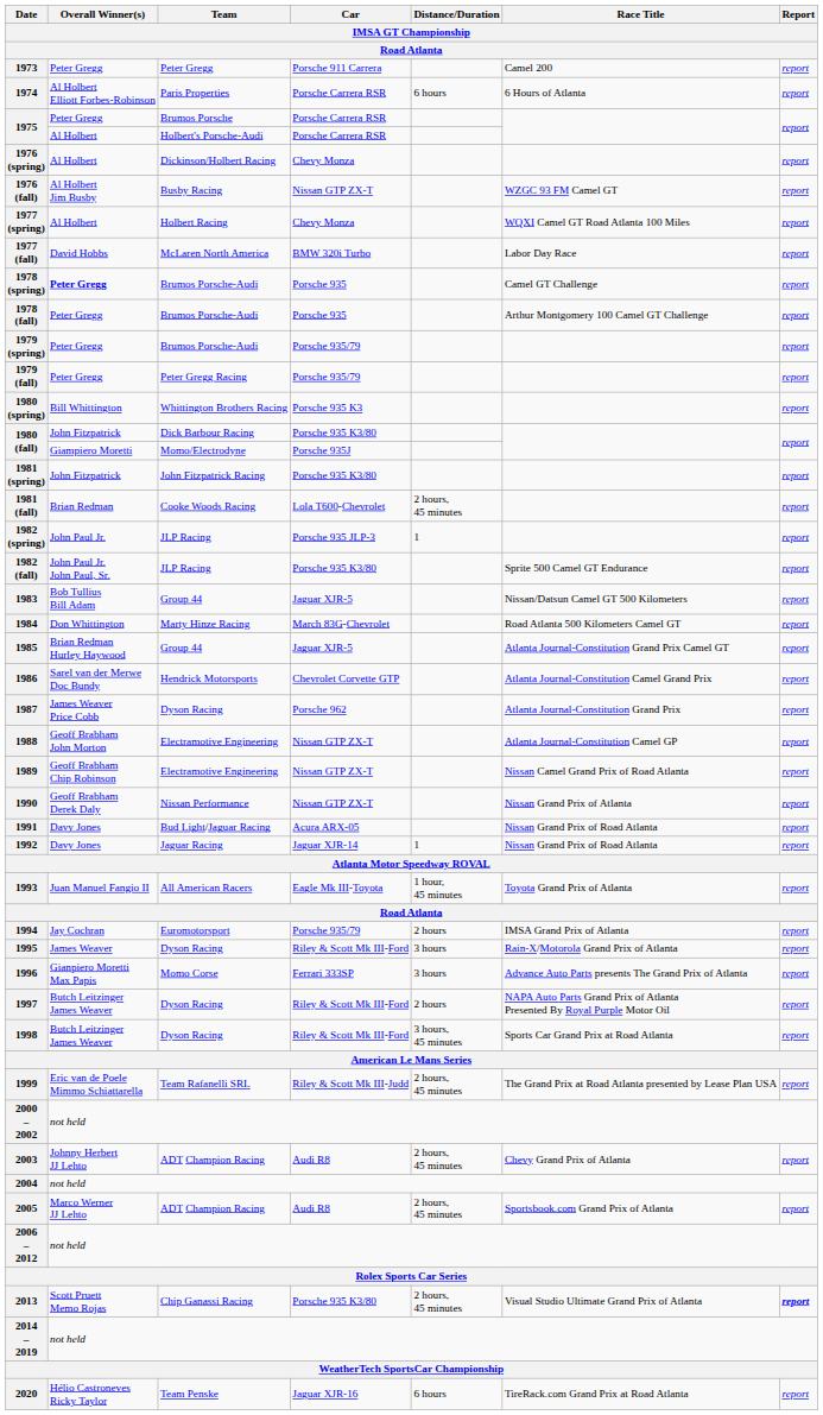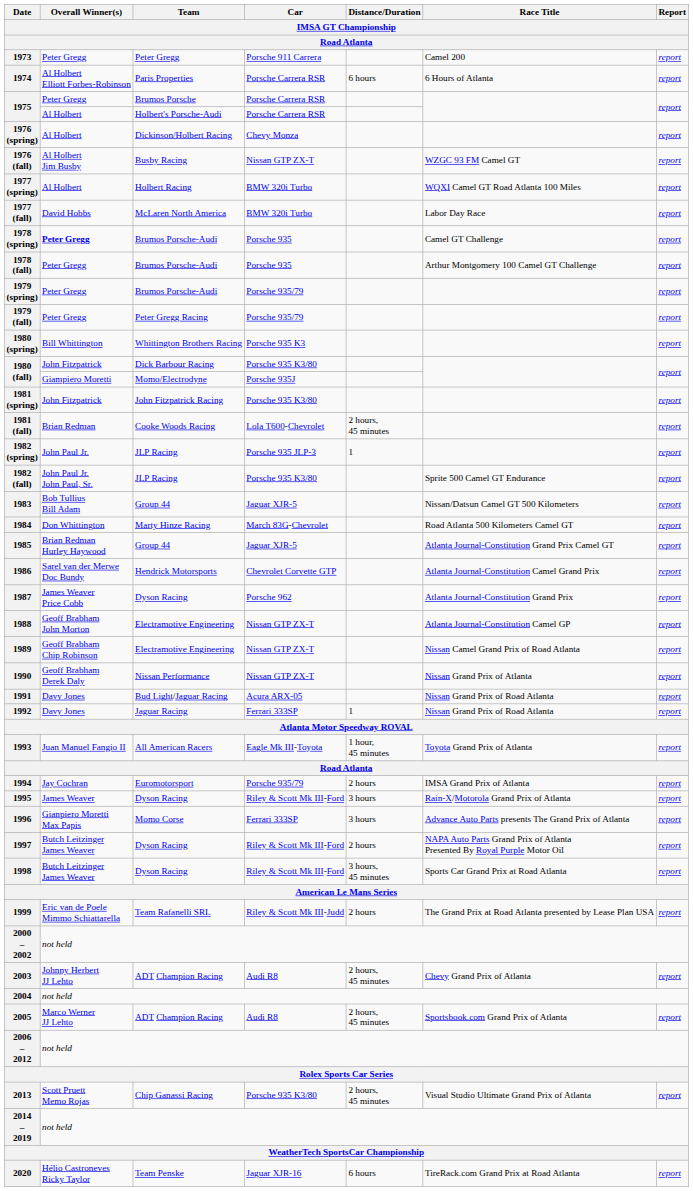 <table class="wikitable" style="font-size: 90%;">
 <tr>
 <th>Date</th>
 <th>Overall Winner(s)</th>
 <th>Team</th>
 <th>Car</th>
 <th>Distance/Duration</th>
 <th>Race Title</th>
 <th>Report</th>
 </tr>
 <tr>
 <th colspan="8"><a href='#'>IMSA GT Championship</a></th>
 </tr>
 <tr>
 <th colspan="8"><a href='#'>Road Atlanta</a></th>
 </tr>
 <tr>
 <th>1973</th>
 <td> <a href='#'>Peter Gregg</a></td>
 <td> <a href='#'>Peter Gregg</a></td>
 <td><a href='#'>Porsche 911 Carrera</a></td>
 <td></td>
 <td>Camel 200</td>
 <td><em><a href='#'>report</a></em></td>
 </tr>
 <tr>
 <th>1974</th>
 <td> <a href='#'>Al Holbert</a> <br>  <a href='#'>Elliott Forbes-Robinson</a></td>
 <td> <a href='#'>Paris Properties</a></td>
 <td><a href='#'>Porsche Carrera RSR</a></td>
 <td>6 hours</td>
 <td>6 Hours of Atlanta</td>
 <td><em><a href='#'>report</a></em></td>
 </tr>
 <tr>
 <th rowspan="2">1975</th>
 <td> <a href='#'>Peter Gregg</a></td>
 <td> <a href='#'>Brumos Porsche</a></td>
 <td><a href='#'>Porsche Carrera RSR</a></td>
 <td></td>
 <td rowspan="2"></td>
 <td rowspan="2"><em><a href='#'>report</a></em></td>
 </tr>
 <tr>
 <td> <a href='#'>Al Holbert</a></td>
 <td> <a href='#'>Holbert's Porsche-Audi</a></td>
 <td><a href='#'>Porsche Carrera RSR</a></td>
 <td></td>
 </tr>
 <tr>
 <th>1976<br>(spring)</th>
 <td> <a href='#'>Al Holbert</a></td>
 <td> <a href='#'>Dickinson/Holbert Racing</a></td>
 <td><a href='#'>Chevy Monza</a></td>
 <td></td>
 <td></td>
 <td><em><a href='#'>report</a></em></td>
 </tr>
 <tr>
 <th>1976<br>(fall)</th>
 <td> <a href='#'>Al Holbert</a> <br>  <a href='#'>Jim Busby</a></td>
 <td> <a href='#'>Busby Racing</a></td>
 <td><a href='#'>Nissan GTP ZX-T</a></td>
 <td></td>
 <td><a href='#'>WZGC 93 FM</a> Camel GT</td>
 <td><em><a href='#'>report</a></em></td>
 </tr>
 <tr>
 <th>1977<br>(spring)</th>
 <td> <a href='#'>Al Holbert</a></td>
 <td> <a href='#'>Holbert Racing</a></td>
-<td><a href='#'>Chevy Monza</a></td>
+<td><a href='#'>BMW 320i Turbo</a></td>
 <td></td>
 <td><a href='#'>WQXI</a> Camel GT Road Atlanta 100 Miles</td>
 <td><em><a href='#'>report</a></em></td>
 </tr>
 <tr>
 <th>1977<br>(fall)</th>
 <td> <a href='#'>David Hobbs</a></td>
 <td> <a href='#'>McLaren North America</a></td>
 <td><a href='#'>BMW 320i Turbo</a></td>
 <td></td>
 <td>Labor Day Race</td>
 <td><em><a href='#'>report</a></em></td>
 </tr>
 <tr>
 <th>1978<br>(spring)</th>
 <td><strong> <a href='#'>Peter Gregg</a></strong></td>
 <td> <a href='#'>Brumos Porsche-Audi</a></td>
 <td><a href='#'>Porsche 935</a></td>
 <td></td>
 <td>Camel GT Challenge</td>
 <td><em><a href='#'>report</a></em></td>
 </tr>
 <tr>
 <th>1978<br>(fall)</th>
 <td> <a href='#'>Peter Gregg</a></td>
 <td> <a href='#'>Brumos Porsche-Audi</a></td>
 <td><a href='#'>Porsche 935</a></td>
 <td></td>
 <td>Arthur Montgomery 100 Camel GT Challenge</td>
 <td><em><a href='#'>report</a></em></td>
 </tr>
 <tr>
 <th>1979<br>(spring)</th>
 <td> <a href='#'>Peter Gregg</a></td>
 <td> <a href='#'>Brumos Porsche-Audi</a></td>
 <td><a href='#'>Porsche 935/79</a></td>
 <td></td>
 <td></td>
 <td><em><a href='#'>report</a></em></td>
 </tr>
 <tr>
 <th>1979<br>(fall)</th>
 <td> <a href='#'>Peter Gregg</a></td>
 <td> <a href='#'>Peter Gregg Racing</a></td>
 <td><a href='#'>Porsche 935/79</a></td>
 <td></td>
 <td></td>
 <td><em><a href='#'>report</a></em></td>
 </tr>
 <tr>
 <th>1980<br>(spring)</th>
 <td> <a href='#'>Bill Whittington</a></td>
 <td> <a href='#'>Whittington Brothers Racing</a></td>
 <td><a href='#'>Porsche 935 K3</a></td>
 <td></td>
 <td></td>
 <td><em><a href='#'>report</a></em></td>
 </tr>
 <tr>
 <th rowspan="2">1980<br>(fall)</th>
 <td> <a href='#'>John Fitzpatrick</a></td>
 <td> <a href='#'>Dick Barbour Racing</a></td>
 <td><a href='#'>Porsche 935 K3/80</a></td>
 <td></td>
 <td rowspan="2"></td>
 <td rowspan="2"><em><a href='#'>report</a></em></td>
 </tr>
 <tr>
 <td> <a href='#'>Giampiero Moretti</a></td>
 <td> <a href='#'>Momo/Electrodyne</a></td>
 <td><a href='#'>Porsche 935J</a></td>
 <td></td>
 </tr>
 <tr>
 <th>1981<br>(spring)</th>
 <td> <a href='#'>John Fitzpatrick</a></td>
 <td> <a href='#'>John Fitzpatrick Racing</a></td>
 <td><a href='#'>Porsche 935 K3/80</a></td>
 <td></td>
 <td></td>
 <td><em><a href='#'>report</a></em></td>
 </tr>
 <tr>
 <th>1981<br>(fall)</th>
 <td> <a href='#'>Brian Redman</a></td>
 <td> <a href='#'>Cooke Woods Racing</a></td>
 <td><a href='#'>Lola T600</a>-<a href='#'>Chevrolet</a></td>
 <td>2 hours,<br>45 minutes</td>
 <td></td>
 <td><em><a href='#'>report</a></em></td>
 </tr>
 <tr>
 <th>1982<br>(spring)</th>
 <td> <a href='#'>John Paul Jr.</a></td>
 <td> <a href='#'>JLP Racing</a></td>
 <td><a href='#'>Porsche 935 JLP-3</a></td>
 <td>1</td>
 <td></td>
 <td><em><a href='#'>report</a></em></td>
 </tr>
 <tr>
 <th>1982<br>(fall)</th>
 <td> <a href='#'>John Paul Jr.</a> <br>  <a href='#'>John Paul, Sr.</a></td>
 <td> <a href='#'>JLP Racing</a></td>
 <td><a href='#'>Porsche 935 K3/80</a></td>
 <td></td>
 <td>Sprite 500 Camel GT Endurance</td>
 <td><em><a href='#'>report</a></em></td>
 </tr>
 <tr>
 <th>1983</th>
 <td> <a href='#'>Bob Tullius</a> <br>  <a href='#'>Bill Adam</a></td>
 <td> <a href='#'>Group 44</a></td>
 <td><a href='#'>Jaguar XJR-5</a></td>
 <td></td>
 <td>Nissan/Datsun Camel GT 500 Kilometers</td>
 <td><em><a href='#'>report</a></em></td>
 </tr>
 <tr>
 <th>1984</th>
 <td> <a href='#'>Don Whittington</a></td>
 <td> <a href='#'>Marty Hinze Racing</a></td>
 <td><a href='#'>March 83G</a>-<a href='#'>Chevrolet</a></td>
 <td></td>
 <td>Road Atlanta 500 Kilometers Camel GT</td>
 <td><em><a href='#'>report</a></em></td>
 </tr>
 <tr>
 <th>1985</th>
 <td> <a href='#'>Brian Redman</a> <br>  <a href='#'>Hurley Haywood</a></td>
 <td> <a href='#'>Group 44</a></td>
 <td><a href='#'>Jaguar XJR-5</a></td>
 <td></td>
 <td><a href='#'>Atlanta Journal-Constitution</a> Grand Prix Camel GT</td>
 <td><em><a href='#'>report</a></em></td>
 </tr>
 <tr>
 <th>1986</th>
 <td> <a href='#'>Sarel van der Merwe</a> <br>  <a href='#'>Doc Bundy</a></td>
 <td> <a href='#'>Hendrick Motorsports</a></td>
 <td><a href='#'>Chevrolet Corvette GTP</a></td>
 <td></td>
 <td><a href='#'>Atlanta Journal-Constitution</a> Camel Grand Prix</td>
 <td><em><a href='#'>report</a></em></td>
 </tr>
 <tr>
 <th>1987</th>
 <td> <a href='#'>James Weaver</a> <br>  <a href='#'>Price Cobb</a></td>
 <td> <a href='#'>Dyson Racing</a></td>
 <td><a href='#'>Porsche 962</a></td>
 <td></td>
 <td><a href='#'>Atlanta Journal-Constitution</a> Grand Prix</td>
 <td><em><a href='#'>report</a></em></td>
 </tr>
 <tr>
 <th>1988</th>
 <td> <a href='#'>Geoff Brabham</a> <br>  <a href='#'>John Morton</a></td>
 <td> <a href='#'>Electramotive Engineering</a></td>
 <td><a href='#'>Nissan GTP ZX-T</a></td>
 <td></td>
 <td><a href='#'>Atlanta Journal-Constitution</a> Camel GP</td>
 <td><em><a href='#'>report</a></em></td>
 </tr>
 <tr>
 <th>1989</th>
 <td> <a href='#'>Geoff Brabham</a> <br>  <a href='#'>Chip Robinson</a></td>
 <td> <a href='#'>Electramotive Engineering</a></td>
 <td><a href='#'>Nissan GTP ZX-T</a></td>
 <td></td>
 <td><a href='#'>Nissan</a> Camel Grand Prix of Road Atlanta</td>
 <td><em><a href='#'>report</a></em></td>
 </tr>
 <tr>
 <th>1990</th>
 <td> <a href='#'>Geoff Brabham</a> <br>  <a href='#'>Derek Daly</a></td>
 <td> <a href='#'>Nissan Performance</a></td>
 <td><a href='#'>Nissan GTP ZX-T</a></td>
 <td></td>
 <td><a href='#'>Nissan</a> Grand Prix of Atlanta</td>
 <td><em><a href='#'>report</a></em></td>
 </tr>
 <tr>
 <th>1991</th>
 <td> <a href='#'>Davy Jones</a></td>
 <td> <a href='#'>Bud Light</a>/<a href='#'>Jaguar Racing</a></td>
 <td><a href='#'>Acura ARX-05</a></td>
 <td></td>
 <td><a href='#'>Nissan</a> Grand Prix of Road Atlanta</td>
 <td><em><a href='#'>report</a></em></td>
 </tr>
 <tr>
 <th>1992</th>
 <td> <a href='#'>Davy Jones</a></td>
 <td> <a href='#'>Jaguar Racing</a></td>
-<td><a href='#'>Jaguar XJR-14</a></td>
+<td><a href='#'>Ferrari 333SP</a></td>
 <td>1</td>
 <td><a href='#'>Nissan</a> Grand Prix of Road Atlanta</td>
 <td><em><a href='#'>report</a></em></td>
 </tr>
 <tr>
 <th colspan="8"><a href='#'>Atlanta Motor Speedway ROVAL</a></th>
 </tr>
 <tr>
 <th>1993</th>
 <td> <a href='#'>Juan Manuel Fangio II</a></td>
 <td> <a href='#'>All American Racers</a></td>
 <td><a href='#'>Eagle Mk III</a>-<a href='#'>Toyota</a></td>
 <td>1 hour,<br>45 minutes</td>
 <td><a href='#'>Toyota</a> Grand Prix of Atlanta</td>
 <td><em><a href='#'>report</a></em></td>
 </tr>
 <tr>
 <th colspan="8"><a href='#'>Road Atlanta</a></th>
 </tr>
 <tr>
 <th>1994</th>
 <td> <a href='#'>Jay Cochran</a></td>
 <td> <a href='#'>Euromotorsport</a></td>
 <td><a href='#'>Porsche 935/79</a></td>
 <td>2 hours</td>
 <td>IMSA Grand Prix of Atlanta</td>
 <td><em><a href='#'>report</a></em></td>
 </tr>
 <tr>
 <th>1995</th>
 <td> <a href='#'>James Weaver</a></td>
 <td> <a href='#'>Dyson Racing</a></td>
 <td><a href='#'>Riley & Scott Mk III</a>-<a href='#'>Ford</a></td>
 <td>3 hours</td>
 <td><a href='#'>Rain-X</a>/<a href='#'>Motorola</a> Grand Prix of Atlanta</td>
 <td><em><a href='#'>report</a></em></td>
 </tr>
 <tr>
 <th>1996</th>
 <td> <a href='#'>Gianpiero Moretti</a> <br>  <a href='#'>Max Papis</a></td>
 <td> <a href='#'>Momo Corse</a></td>
 <td><a href='#'>Ferrari 333SP</a></td>
 <td>3 hours</td>
 <td><a href='#'>Advance Auto Parts</a> presents The Grand Prix of Atlanta</td>
 <td><em><a href='#'>report</a></em></td>
 </tr>
 <tr>
 <th>1997</th>
 <td> <a href='#'>Butch Leitzinger</a> <br>  <a href='#'>James Weaver</a></td>
 <td> <a href='#'>Dyson Racing</a></td>
 <td><a href='#'>Riley & Scott Mk III</a>-<a href='#'>Ford</a></td>
 <td>2 hours</td>
 <td><a href='#'>NAPA Auto Parts</a> Grand Prix of Atlanta<br>Presented By <a href='#'>Royal Purple</a> Motor Oil</td>
 <td><em><a href='#'>report</a></em></td>
 </tr>
 <tr>
 <th>1998</th>
 <td> <a href='#'>Butch Leitzinger</a> <br>  <a href='#'>James Weaver</a></td>
 <td> <a href='#'>Dyson Racing</a></td>
 <td><a href='#'>Riley & Scott Mk III</a>-<a href='#'>Ford</a></td>
 <td>3 hours,<br>45 minutes</td>
 <td>Sports Car Grand Prix at Road Atlanta</td>
 <td><em><a href='#'>report</a></em></td>
 </tr>
 <tr>
 <th colspan="8"><a href='#'>American Le Mans Series</a></th>
 </tr>
 <tr>
 <th>1999</th>
 <td> <a href='#'>Eric van de Poele</a> <br>  <a href='#'>Mimmo Schiattarella</a></td>
 <td> <a href='#'>Team Rafanelli SRL</a></td>
 <td><a href='#'>Riley & Scott Mk III</a>-<a href='#'>Judd</a></td>
-<td>2 hours,<br>45 minutes</td>
+<td>2 hours</td>
 <td>The Grand Prix at Road Atlanta presented by Lease Plan USA</td>
 <td><em><a href='#'>report</a></em></td>
 </tr>
 <tr>
 <th>2000<br>–<br>2002</th>
 <td colspan="7"><em>not held</em></td>
 </tr>
 <tr>
 <th>2003</th>
 <td> <a href='#'>Johnny Herbert</a> <br>  <a href='#'>JJ Lehto</a></td>
 <td> <a href='#'>ADT</a> <a href='#'>Champion Racing</a></td>
 <td><a href='#'>Audi R8</a></td>
 <td>2 hours,<br>45 minutes</td>
 <td><a href='#'>Chevy</a> Grand Prix of Atlanta</td>
 <td><em><a href='#'>report</a></em></td>
 </tr>
 <tr>
 <th>2004</th>
 <td colspan="7"><em>not held</em></td>
 </tr>
 <tr>
 <th>2005</th>
 <td> <a href='#'>Marco Werner</a> <br>  <a href='#'>JJ Lehto</a></td>
 <td> <a href='#'>ADT</a> <a href='#'>Champion Racing</a></td>
 <td><a href='#'>Audi R8</a></td>
 <td>2 hours,<br>45 minutes</td>
 <td><a href='#'>Sportsbook.com</a> Grand Prix of Atlanta</td>
 <td><em><a href='#'>report</a></em></td>
 </tr>
 <tr>
 <th>2006<br>–<br>2012</th>
 <td colspan="7"><em>not held</em></td>
 </tr>
 <tr>
 <th colspan="8"><a href='#'>Rolex Sports Car Series</a></th>
 </tr>
 <tr>
 <th>2013</th>
 <td> <a href='#'>Scott Pruett</a><br> <a href='#'>Memo Rojas</a></td>
 <td> <a href='#'>Chip Ganassi Racing</a></td>
 <td><a href='#'>Porsche 935 K3/80</a></td>
 <td>2 hours,<br>45 minutes</td>
 <td>Visual Studio Ultimate Grand Prix of Atlanta</td>
-<td><strong><em><a href='#'>report</a></em></strong></td>
+<td><em><a href='#'>report</a></em></td>
 </tr>
 <tr>
 <th>2014<br>–<br>2019</th>
 <td colspan="7"><em>not held</em></td>
 </tr>
 <tr>
 <th colspan="8"><a href='#'>WeatherTech SportsCar Championship</a></th>
 </tr>
 <tr>
 <th>2020</th>
 <td> <a href='#'>Hélio Castroneves</a><br> <a href='#'>Ricky Taylor</a></td>
 <td> <a href='#'>Team Penske</a></td>
 <td><a href='#'>Jaguar XJR-16</a></td>
 <td>6 hours</td>
 <td>TireRack.com Grand Prix at Road Atlanta</td>
 <td><em><a href='#'>report</a></em></td>
 </tr>
 </table>
